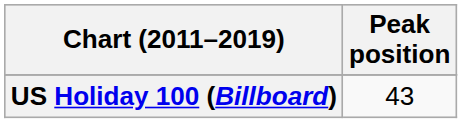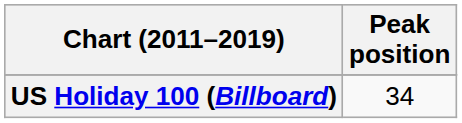 <table class="wikitable sortable plainrowheaders" style="text-align:center">
 <tr>
 <th scope="col">Chart (2011–2019)</th>
 <th scope="col">Peak<br>position</th>
 </tr>
 <tr>
 </tr>
 <tr>
 </tr>
 <tr>
 <th scope="row">US <a href='#'>Holiday 100</a> (<em><a href='#'>Billboard</a></em>)</th>
-<td>43</td>
+<td>34</td>
 </tr>
 </table>
